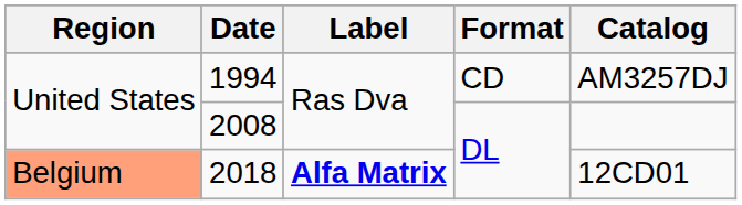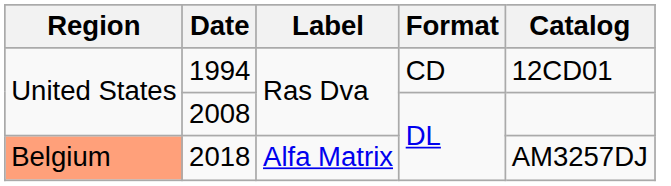 <table class="wikitable">
 <tr>
 <th>Region</th>
 <th>Date</th>
 <th>Label</th>
 <th>Format</th>
 <th>Catalog</th>
 </tr>
 <tr>
 <td rowspan="2">United States</td>
 <td>1994</td>
 <td rowspan="2">Ras Dva</td>
 <td>CD</td>
-<td>AM3257DJ</td>
+<td>12CD01</td>
 </tr>
 <tr>
 <td>2008</td>
 <td rowspan="2"><a href='#'>DL</a></td>
 <td></td>
 </tr>
 <tr>
 <td style="background: lightsalmon;">Belgium</td>
 <td>2018</td>
-<td><strong><a href='#'>Alfa Matrix</a></strong></td>
-<td>12CD01</td>
+<td><a href='#'>Alfa Matrix</a></td>
+<td>AM3257DJ</td>
 </tr>
 </table>
